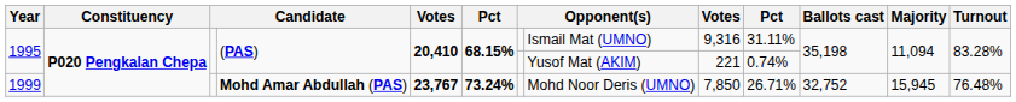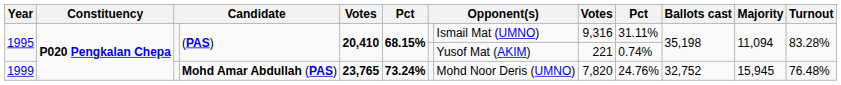 <table class="wikitable" style="margin:0.5em ; font-size:95%">
 <tr>
 <th>Year</th>
 <th>Constituency</th>
 <th colspan=2>Candidate</th>
 <th>Votes</th>
 <th>Pct</th>
 <th colspan=2>Opponent(s)</th>
 <th>Votes</th>
 <th>Pct</th>
 <th>Ballots cast</th>
 <th>Majority</th>
 <th>Turnout</th>
 </tr>
 <tr>
 <td rowspan=2><a href='#'>1995</a></td>
 <td rowspan=3><strong>P020 <a href='#'>Pengkalan Chepa</a></strong></td>
 <td rowspan=2 ></td>
 <td rowspan=2> (<a href='#'><strong>PAS</strong></a>)</td>
 <td rowspan=2 align="right"><strong>20,410</strong></td>
 <td rowspan=2><strong>68.15%</strong></td>
 <td></td>
 <td>Ismail Mat (<a href='#'>UMNO</a>)</td>
 <td align="right">9,316</td>
 <td>31.11%</td>
 <td rowspan=2>35,198</td>
 <td rowspan=2>11,094</td>
 <td rowspan=2>83.28%</td>
 </tr>
 <tr>
 <td></td>
 <td>Yusof Mat (<a href='#'>AKIM</a>)</td>
 <td align="right">221</td>
 <td>0.74%</td>
 </tr>
 <tr>
 <td><a href='#'>1999</a></td>
 <td></td>
 <td><strong>Mohd Amar Abdullah</strong> (<a href='#'><strong>PAS</strong></a>)</td>
-<td align="right"><strong>23,767</strong></td>
+<td align="right"><strong>23,765</strong></td>
 <td><strong>73.24%</strong></td>
 <td></td>
 <td>Mohd Noor Deris (<a href='#'>UMNO</a>)</td>
-<td align="right">7,850</td>
-<td>26.71%</td>
+<td align="right">7,820</td>
+<td>24.76%</td>
 <td>32,752</td>
 <td>15,945</td>
 <td>76.48%</td>
 </tr>
 </table>
